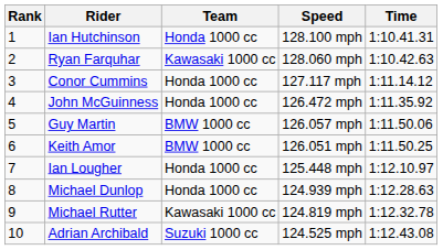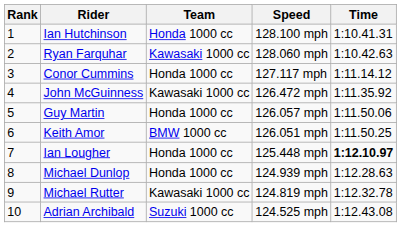 <table class="wikitable" style="font-size: 95%;">
 <tr style="background:#efefef;">
 <th>Rank</th>
 <th>Rider</th>
 <th>Team</th>
 <th>Speed</th>
 <th>Time</th>
 </tr>
 <tr>
 <td>1</td>
 <td> <a href='#'>Ian Hutchinson</a></td>
 <td><a href='#'>Honda</a> 1000 cc</td>
 <td>128.100 mph</td>
 <td>1:10.41.31</td>
 </tr>
 <tr>
 <td>2</td>
 <td> <a href='#'>Ryan Farquhar</a></td>
 <td><a href='#'>Kawasaki</a> 1000 cc</td>
 <td>128.060 mph</td>
 <td>1:10.42.63</td>
 </tr>
 <tr>
 <td>3</td>
 <td> <a href='#'>Conor Cummins</a></td>
 <td>Honda 1000 cc</td>
 <td>127.117 mph</td>
 <td>1:11.14.12</td>
 </tr>
 <tr>
 <td>4</td>
 <td> <a href='#'>John McGuinness</a></td>
-<td>Honda 1000 cc</td>
+<td>Kawasaki 1000 cc</td>
 <td>126.472 mph</td>
 <td>1:11.35.92</td>
 </tr>
 <tr>
 <td>5</td>
 <td> <a href='#'>Guy Martin</a></td>
-<td><a href='#'>BMW</a> 1000 cc</td>
+<td>Honda 1000 cc</td>
 <td>126.057 mph</td>
 <td>1:11.50.06</td>
 </tr>
 <tr>
 <td>6</td>
 <td> <a href='#'>Keith Amor</a></td>
 <td><a href='#'>BMW</a> 1000 cc</td>
 <td>126.051 mph</td>
 <td>1:11.50.25</td>
 </tr>
 <tr>
 <td>7</td>
 <td> <a href='#'>Ian Lougher</a></td>
 <td>Honda 1000 cc</td>
 <td>125.448 mph</td>
-<td>1:12.10.97</td>
+<td><strong>1:12.10.97</strong></td>
 </tr>
 <tr>
 <td>8</td>
 <td> <a href='#'>Michael Dunlop</a></td>
 <td>Honda 1000 cc</td>
 <td>124.939 mph</td>
 <td>1:12.28.63</td>
 </tr>
 <tr>
 <td>9</td>
 <td> <a href='#'>Michael Rutter</a></td>
 <td>Kawasaki 1000 cc</td>
 <td>124.819 mph</td>
 <td>1:12.32.78</td>
 </tr>
 <tr>
 <td>10</td>
 <td> <a href='#'>Adrian Archibald</a></td>
 <td><a href='#'>Suzuki</a> 1000 cc</td>
 <td>124.525 mph</td>
 <td>1:12.43.08</td>
 </tr>
 </table>
